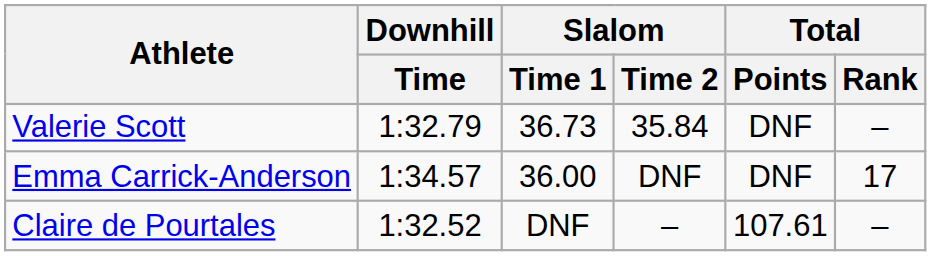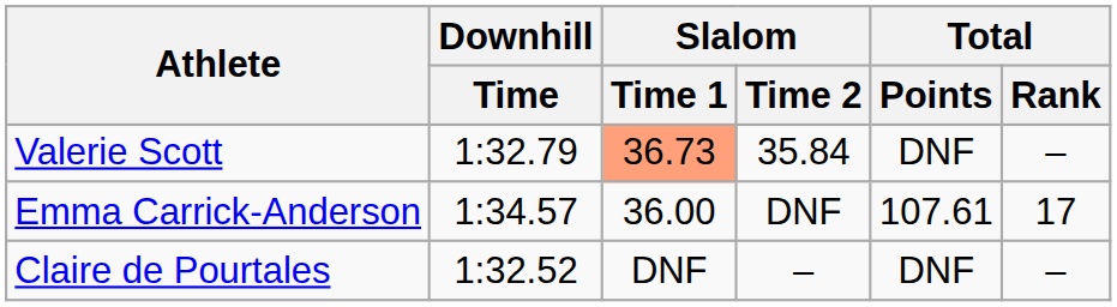 <table class="wikitable" style="font-size:90%">
 <tr>
 <th rowspan="2">Athlete</th>
 <th>Downhill</th>
 <th colspan="2">Slalom</th>
 <th colspan="2">Total</th>
 </tr>
 <tr>
 <th>Time</th>
 <th>Time 1</th>
 <th>Time 2</th>
 <th>Points</th>
 <th>Rank</th>
 </tr>
 <tr>
 <td><a href='#'>Valerie Scott</a></td>
 <td align="center">1:32.79</td>
-<td align="center">36.73</td>
+<td align="center" style="background: lightsalmon;">36.73</td>
 <td align="center">35.84</td>
 <td align="center">DNF</td>
 <td align="center">–</td>
 </tr>
 <tr>
 <td><a href='#'>Emma Carrick-Anderson</a></td>
 <td align="center">1:34.57</td>
 <td align="center">36.00</td>
 <td align="center">DNF</td>
-<td align="center">DNF</td>
+<td align="center">107.61</td>
 <td align="center">17</td>
 </tr>
 <tr>
 <td><a href='#'>Claire de Pourtales</a></td>
 <td align="center">1:32.52</td>
 <td align="center">DNF</td>
 <td align="center">–</td>
-<td align="center">107.61</td>
+<td align="center">DNF</td>
 <td align="center">–</td>
 </tr>
 </table>
